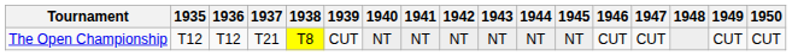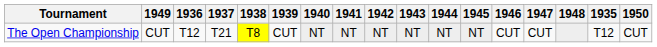 <table class="wikitable" style="font-size:95%;text-align:center;">
 <tr>
 <th>Tournament</th>
-<th>1935</th>
+<th>1949</th>
 <th>1936</th>
 <th>1937</th>
 <th>1938</th>
 <th>1939</th>
 <th>1940</th>
 <th>1941</th>
 <th>1942</th>
 <th>1943</th>
 <th>1944</th>
 <th>1945</th>
 <th>1946</th>
 <th>1947</th>
 <th>1948</th>
-<th>1949</th>
+<th>1935</th>
 <th>1950</th>
 </tr>
 <tr>
 <td align="left"><a href='#'>The Open Championship</a></td>
-<td>T12</td>
+<td>CUT</td>
 <td>T12</td>
 <td>T21</td>
 <td style="background:yellow;">T8</td>
 <td>CUT</td>
 <td style="background:#eeeeee;">NT</td>
 <td style="background:#eeeeee;">NT</td>
 <td style="background:#eeeeee;">NT</td>
 <td style="background:#eeeeee;">NT</td>
 <td style="background:#eeeeee;">NT</td>
 <td style="background:#eeeeee;">NT</td>
 <td>CUT</td>
 <td>CUT</td>
 <td style="background:#eeeeee;"></td>
-<td>CUT</td>
+<td>T12</td>
 <td>CUT</td>
 </tr>
 </table>
